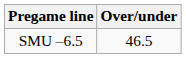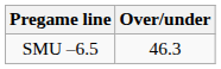 <table class="wikitable">
 <tr align="center">
 <th style=>Pregame line</th>
 <th style=>Over/under</th>
 </tr>
 <tr align="center">
 <td>SMU –6.5</td>
-<td>46.5</td>
+<td>46.3</td>
 </tr>
 </table>
